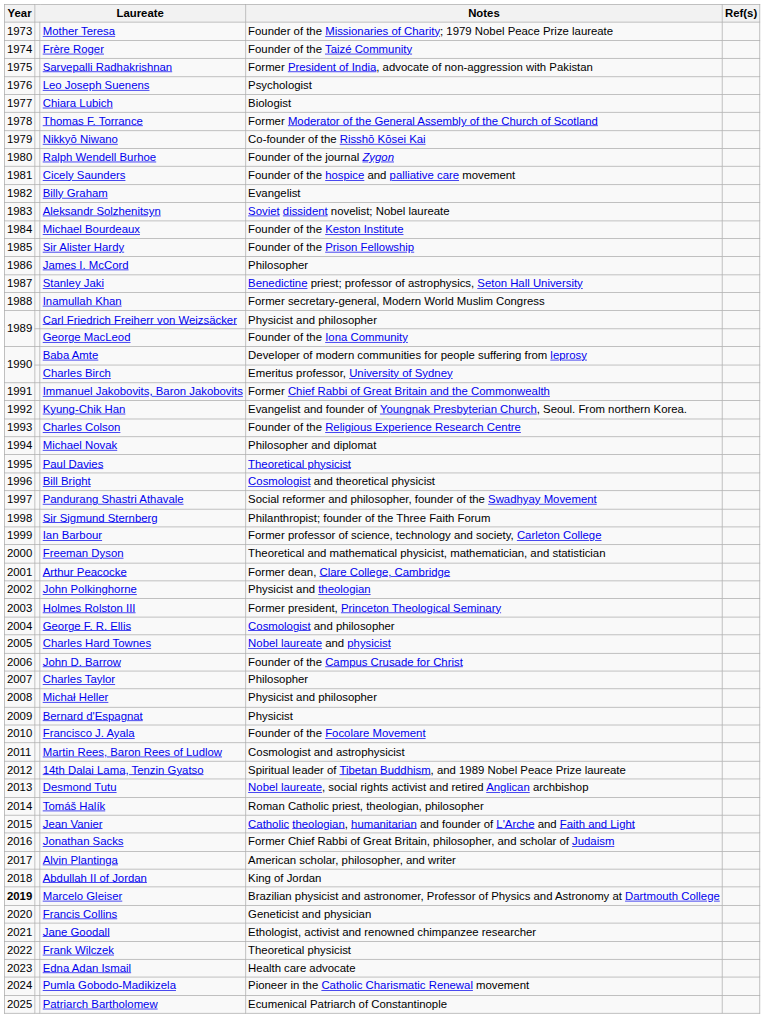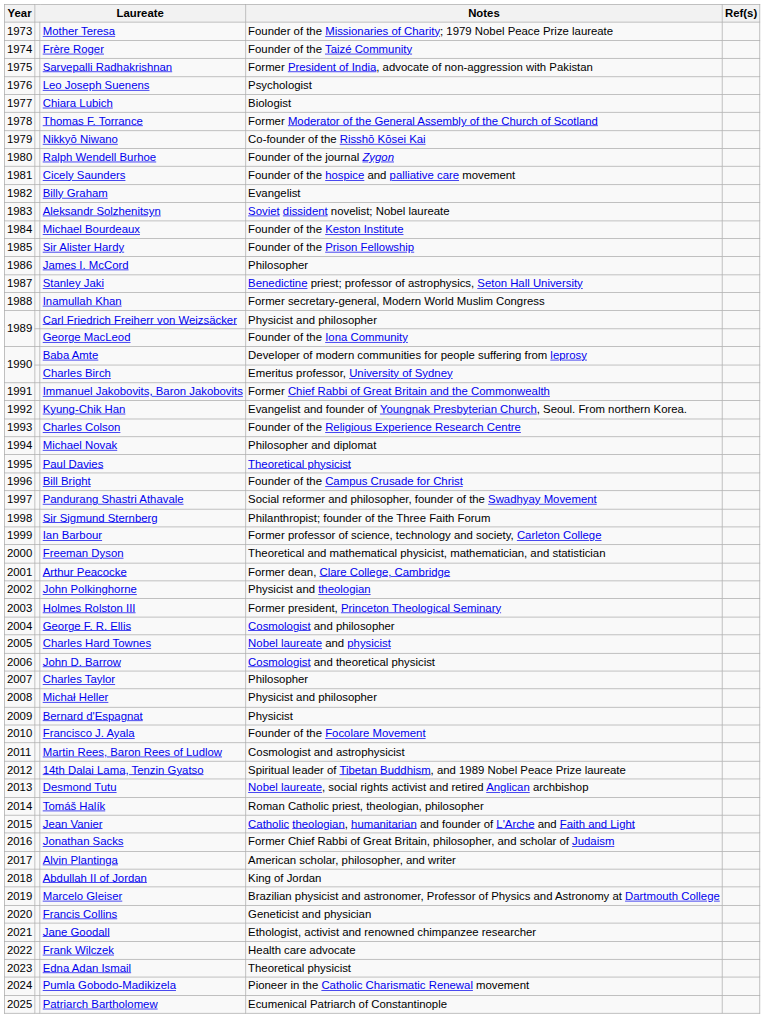 <table class="wikitable sortable plainrowheaders">
 <tr>
 <th scope="col">Year</th>
 <th scope="col" colspan=2>Laureate</th>
 <th scope="col" class="unsortable">Notes</th>
 <th scope="col" class="unsortable">Ref(s)</th>
 </tr>
 <tr>
 <td>1973</td>
 <td></td>
 <td><a href='#'>Mother Teresa</a></td>
 <td>Founder of the <a href='#'>Missionaries of Charity</a>; 1979 Nobel Peace Prize laureate</td>
 <td></td>
 </tr>
 <tr>
 <td>1974</td>
 <td></td>
 <td><a href='#'>Frère Roger</a></td>
 <td>Founder of the <a href='#'>Taizé Community</a></td>
 <td></td>
 </tr>
 <tr>
 <td>1975</td>
 <td></td>
 <td><a href='#'>Sarvepalli Radhakrishnan</a></td>
 <td>Former <a href='#'>President of India</a>, advocate of non-aggression with Pakistan</td>
 <td></td>
 </tr>
 <tr>
 <td>1976</td>
 <td></td>
 <td><a href='#'>Leo Joseph Suenens</a></td>
 <td>Psychologist</td>
 <td></td>
 </tr>
 <tr>
 <td>1977</td>
 <td></td>
 <td><a href='#'>Chiara Lubich</a></td>
 <td>Biologist</td>
 <td></td>
 </tr>
 <tr>
 <td>1978</td>
 <td></td>
 <td><a href='#'>Thomas F. Torrance</a></td>
 <td>Former <a href='#'>Moderator of the General Assembly of the Church of Scotland</a></td>
 <td></td>
 </tr>
 <tr>
 <td>1979</td>
 <td></td>
 <td><a href='#'>Nikkyō Niwano</a></td>
 <td>Co-founder of the <a href='#'>Risshō Kōsei Kai</a></td>
 <td></td>
 </tr>
 <tr>
 <td>1980</td>
 <td></td>
 <td><a href='#'>Ralph Wendell Burhoe</a></td>
 <td>Founder of the journal <em><a href='#'>Zygon</a></em></td>
 <td></td>
 </tr>
 <tr>
 <td>1981</td>
 <td></td>
 <td><a href='#'>Cicely Saunders</a></td>
 <td>Founder of the <a href='#'>hospice</a> and <a href='#'>palliative care</a> movement</td>
 <td></td>
 </tr>
 <tr>
 <td>1982</td>
 <td></td>
 <td><a href='#'>Billy Graham</a></td>
 <td>Evangelist</td>
 <td></td>
 </tr>
 <tr>
 <td>1983</td>
 <td></td>
 <td><a href='#'>Aleksandr Solzhenitsyn</a></td>
 <td><a href='#'>Soviet</a> <a href='#'>dissident</a> novelist; Nobel laureate</td>
 <td></td>
 </tr>
 <tr>
 <td>1984</td>
 <td></td>
 <td><a href='#'>Michael Bourdeaux</a></td>
 <td>Founder of the <a href='#'>Keston Institute</a></td>
 <td></td>
 </tr>
 <tr>
 <td>1985</td>
 <td></td>
 <td><a href='#'>Sir Alister Hardy</a></td>
 <td>Founder of the <a href='#'>Prison Fellowship</a></td>
 <td></td>
 </tr>
 <tr>
 <td>1986</td>
 <td></td>
 <td><a href='#'>James I. McCord</a></td>
 <td>Philosopher</td>
 <td></td>
 </tr>
 <tr>
 <td>1987</td>
 <td></td>
 <td><a href='#'>Stanley Jaki</a></td>
 <td><a href='#'>Benedictine</a> priest; professor of astrophysics, <a href='#'>Seton Hall University</a></td>
 <td></td>
 </tr>
 <tr>
 <td>1988</td>
 <td></td>
 <td><a href='#'>Inamullah Khan</a></td>
 <td>Former secretary-general, Modern World Muslim Congress</td>
 <td></td>
 </tr>
 <tr>
 <td rowspan="2">1989</td>
 <td></td>
 <td><a href='#'>Carl Friedrich Freiherr von Weizsäcker</a></td>
 <td>Physicist and philosopher</td>
 <td></td>
 </tr>
 <tr>
 <td></td>
 <td><a href='#'>George MacLeod</a></td>
 <td>Founder of the <a href='#'>Iona Community</a></td>
 <td></td>
 </tr>
 <tr>
 <td rowspan="2">1990</td>
 <td></td>
 <td><a href='#'>Baba Amte</a></td>
 <td>Developer of modern communities for people suffering from <a href='#'>leprosy</a></td>
 <td></td>
 </tr>
 <tr>
 <td></td>
 <td><a href='#'>Charles Birch</a></td>
 <td>Emeritus professor, <a href='#'>University of Sydney</a></td>
 <td></td>
 </tr>
 <tr>
 <td>1991</td>
 <td></td>
 <td><a href='#'>Immanuel Jakobovits, Baron Jakobovits</a></td>
 <td>Former <a href='#'>Chief Rabbi of Great Britain and the Commonwealth</a></td>
 <td></td>
 </tr>
 <tr>
 <td>1992</td>
 <td></td>
 <td><a href='#'>Kyung-Chik Han</a></td>
 <td>Evangelist and founder of <a href='#'>Youngnak Presbyterian Church</a>, Seoul. From northern Korea.</td>
 <td></td>
 </tr>
 <tr>
 <td>1993</td>
 <td></td>
 <td><a href='#'>Charles Colson</a></td>
 <td>Founder of the <a href='#'>Religious Experience Research Centre</a></td>
 <td></td>
 </tr>
 <tr>
 <td>1994</td>
 <td></td>
 <td><a href='#'>Michael Novak</a></td>
 <td>Philosopher and diplomat</td>
 <td></td>
 </tr>
 <tr>
 <td>1995</td>
 <td></td>
 <td><a href='#'>Paul Davies</a></td>
 <td><a href='#'>Theoretical physicist</a></td>
 <td></td>
 </tr>
 <tr>
 <td>1996</td>
 <td></td>
 <td><a href='#'>Bill Bright</a></td>
-<td><a href='#'>Cosmologist</a> and theoretical physicist</td>
+<td>Founder of the <a href='#'>Campus Crusade for Christ</a></td>
 <td></td>
 </tr>
 <tr>
 <td>1997</td>
 <td></td>
 <td><a href='#'>Pandurang Shastri Athavale</a></td>
 <td>Social reformer and philosopher, founder of the <a href='#'>Swadhyay Movement</a></td>
 <td></td>
 </tr>
 <tr>
 <td>1998</td>
 <td></td>
 <td><a href='#'>Sir Sigmund Sternberg</a></td>
 <td>Philanthropist; founder of the Three Faith Forum</td>
 <td></td>
 </tr>
 <tr>
 <td>1999</td>
 <td></td>
 <td><a href='#'>Ian Barbour</a></td>
 <td>Former professor of science, technology and society, <a href='#'>Carleton College</a></td>
 <td></td>
 </tr>
 <tr>
 <td>2000</td>
 <td></td>
 <td><a href='#'>Freeman Dyson</a></td>
 <td>Theoretical and mathematical physicist, mathematician, and statistician</td>
 <td></td>
 </tr>
 <tr>
 <td>2001</td>
 <td></td>
 <td><a href='#'>Arthur Peacocke</a></td>
 <td>Former dean, <a href='#'>Clare College, Cambridge</a></td>
 <td></td>
 </tr>
 <tr>
 <td>2002</td>
 <td></td>
 <td><a href='#'>John Polkinghorne</a></td>
 <td>Physicist and <a href='#'>theologian</a></td>
 <td></td>
 </tr>
 <tr>
 <td>2003</td>
 <td></td>
 <td><a href='#'>Holmes Rolston III</a></td>
 <td>Former president, <a href='#'>Princeton Theological Seminary</a></td>
 <td></td>
 </tr>
 <tr>
 <td>2004</td>
 <td></td>
 <td><a href='#'>George F. R. Ellis</a></td>
 <td><a href='#'>Cosmologist</a> and philosopher</td>
 <td></td>
 </tr>
 <tr>
 <td>2005</td>
 <td></td>
 <td><a href='#'>Charles Hard Townes</a></td>
 <td><a href='#'>Nobel laureate</a> and <a href='#'>physicist</a></td>
 <td></td>
 </tr>
 <tr>
 <td>2006</td>
 <td></td>
 <td><a href='#'>John D. Barrow</a></td>
-<td>Founder of the <a href='#'>Campus Crusade for Christ</a></td>
+<td><a href='#'>Cosmologist</a> and theoretical physicist</td>
 <td></td>
 </tr>
 <tr>
 <td>2007</td>
 <td></td>
 <td><a href='#'>Charles Taylor</a></td>
 <td>Philosopher</td>
 <td></td>
 </tr>
 <tr>
 <td>2008</td>
 <td></td>
 <td><a href='#'>Michał Heller</a></td>
 <td>Physicist and philosopher</td>
 <td></td>
 </tr>
 <tr>
 <td>2009</td>
 <td></td>
 <td><a href='#'>Bernard d'Espagnat</a></td>
 <td>Physicist</td>
 <td></td>
 </tr>
 <tr>
 <td>2010</td>
 <td></td>
 <td><a href='#'>Francisco J. Ayala</a></td>
 <td>Founder of the <a href='#'>Focolare Movement</a></td>
 <td></td>
 </tr>
 <tr>
 <td>2011</td>
 <td></td>
 <td><a href='#'>Martin Rees, Baron Rees of Ludlow</a></td>
 <td>Cosmologist and astrophysicist</td>
 <td></td>
 </tr>
 <tr>
 <td>2012</td>
 <td></td>
 <td><a href='#'>14th Dalai Lama, Tenzin Gyatso</a></td>
 <td>Spiritual leader of <a href='#'>Tibetan Buddhism</a>, and 1989 Nobel Peace Prize laureate</td>
 <td></td>
 </tr>
 <tr>
 <td>2013</td>
 <td></td>
 <td><a href='#'>Desmond Tutu</a></td>
 <td><a href='#'>Nobel laureate</a>, social rights activist and retired <a href='#'>Anglican</a> archbishop</td>
 <td></td>
 </tr>
 <tr>
 <td>2014</td>
 <td></td>
 <td><a href='#'>Tomáš Halík</a></td>
 <td>Roman Catholic priest, theologian, philosopher</td>
 <td></td>
 </tr>
 <tr>
 <td>2015</td>
 <td></td>
 <td><a href='#'>Jean Vanier</a></td>
 <td><a href='#'>Catholic</a> <a href='#'>theologian</a>, <a href='#'>humanitarian</a> and founder of <a href='#'>L'Arche</a> and <a href='#'>Faith and Light</a></td>
 <td></td>
 </tr>
 <tr>
 <td>2016</td>
 <td></td>
 <td><a href='#'>Jonathan Sacks</a></td>
 <td>Former Chief Rabbi of Great Britain, philosopher, and scholar of <a href='#'>Judaism</a></td>
 <td></td>
 </tr>
 <tr>
 <td>2017</td>
 <td></td>
 <td><a href='#'>Alvin Plantinga</a></td>
 <td>American scholar, philosopher, and writer</td>
 <td></td>
 </tr>
 <tr>
 <td>2018</td>
 <td></td>
 <td><a href='#'>Abdullah II of Jordan</a></td>
 <td>King of Jordan</td>
 <td></td>
 </tr>
 <tr>
-<td><strong>2019</strong></td>
+<td>2019</td>
 <td></td>
 <td><a href='#'>Marcelo Gleiser</a></td>
 <td>Brazilian physicist and astronomer, Professor of Physics and Astronomy at <a href='#'>Dartmouth College</a></td>
 <td></td>
 </tr>
 <tr>
 <td>2020</td>
 <td></td>
 <td><a href='#'>Francis Collins</a></td>
 <td>Geneticist and physician</td>
 <td></td>
 </tr>
 <tr>
 <td>2021</td>
 <td></td>
 <td><a href='#'>Jane Goodall</a></td>
 <td>Ethologist, activist and renowned chimpanzee researcher</td>
 <td></td>
 </tr>
 <tr>
 <td>2022</td>
 <td></td>
 <td><a href='#'>Frank Wilczek</a></td>
-<td>Theoretical physicist</td>
+<td>Health care advocate</td>
 <td></td>
 </tr>
 <tr>
 <td>2023</td>
 <td></td>
 <td><a href='#'>Edna Adan Ismail</a></td>
-<td>Health care advocate</td>
+<td>Theoretical physicist</td>
 <td></td>
 </tr>
 <tr>
 <td>2024</td>
 <td></td>
 <td><a href='#'>Pumla Gobodo-Madikizela</a></td>
 <td>Pioneer in the <a href='#'>Catholic Charismatic Renewal</a> movement</td>
 <td></td>
 </tr>
 <tr>
 <td>2025</td>
 <td></td>
 <td><a href='#'>Patriarch Bartholomew</a></td>
 <td>Ecumenical Patriarch of Constantinople</td>
 <td></td>
 </tr>
 </table>
